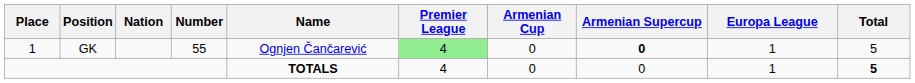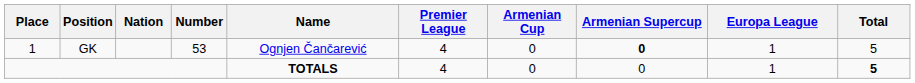 <table class="wikitable" style="font-size: 95%; text-align: center;">
 <tr>
 <th width=60>Place</th>
 <th width=60>Position</th>
 <th width=60>Nation</th>
 <th width=60>Number</th>
 <th width=200>Name</th>
 <th width=100><a href='#'>Premier League</a></th>
 <th width=100><a href='#'>Armenian Cup</a></th>
 <th width=150><a href='#'>Armenian Supercup</a></th>
 <th width=150><a href='#'>Europa League</a></th>
 <th width=80><strong>Total</strong></th>
 </tr>
 <tr>
 <td>1</td>
 <td>GK</td>
 <td></td>
-<td>55</td>
+<td>53</td>
 <td><a href='#'>Ognjen Čančarević</a></td>
-<td style="background: lightgreen;">4</td>
+<td>4</td>
 <td>0</td>
 <td><strong>0</strong></td>
 <td>1</td>
 <td>5</td>
 </tr>
 <tr>
 <td colspan="4"></td>
 <td><strong>TOTALS</strong></td>
 <td>4</td>
 <td>0</td>
 <td>0</td>
 <td>1</td>
 <td><strong>5</strong></td>
 </tr>
 </table>
